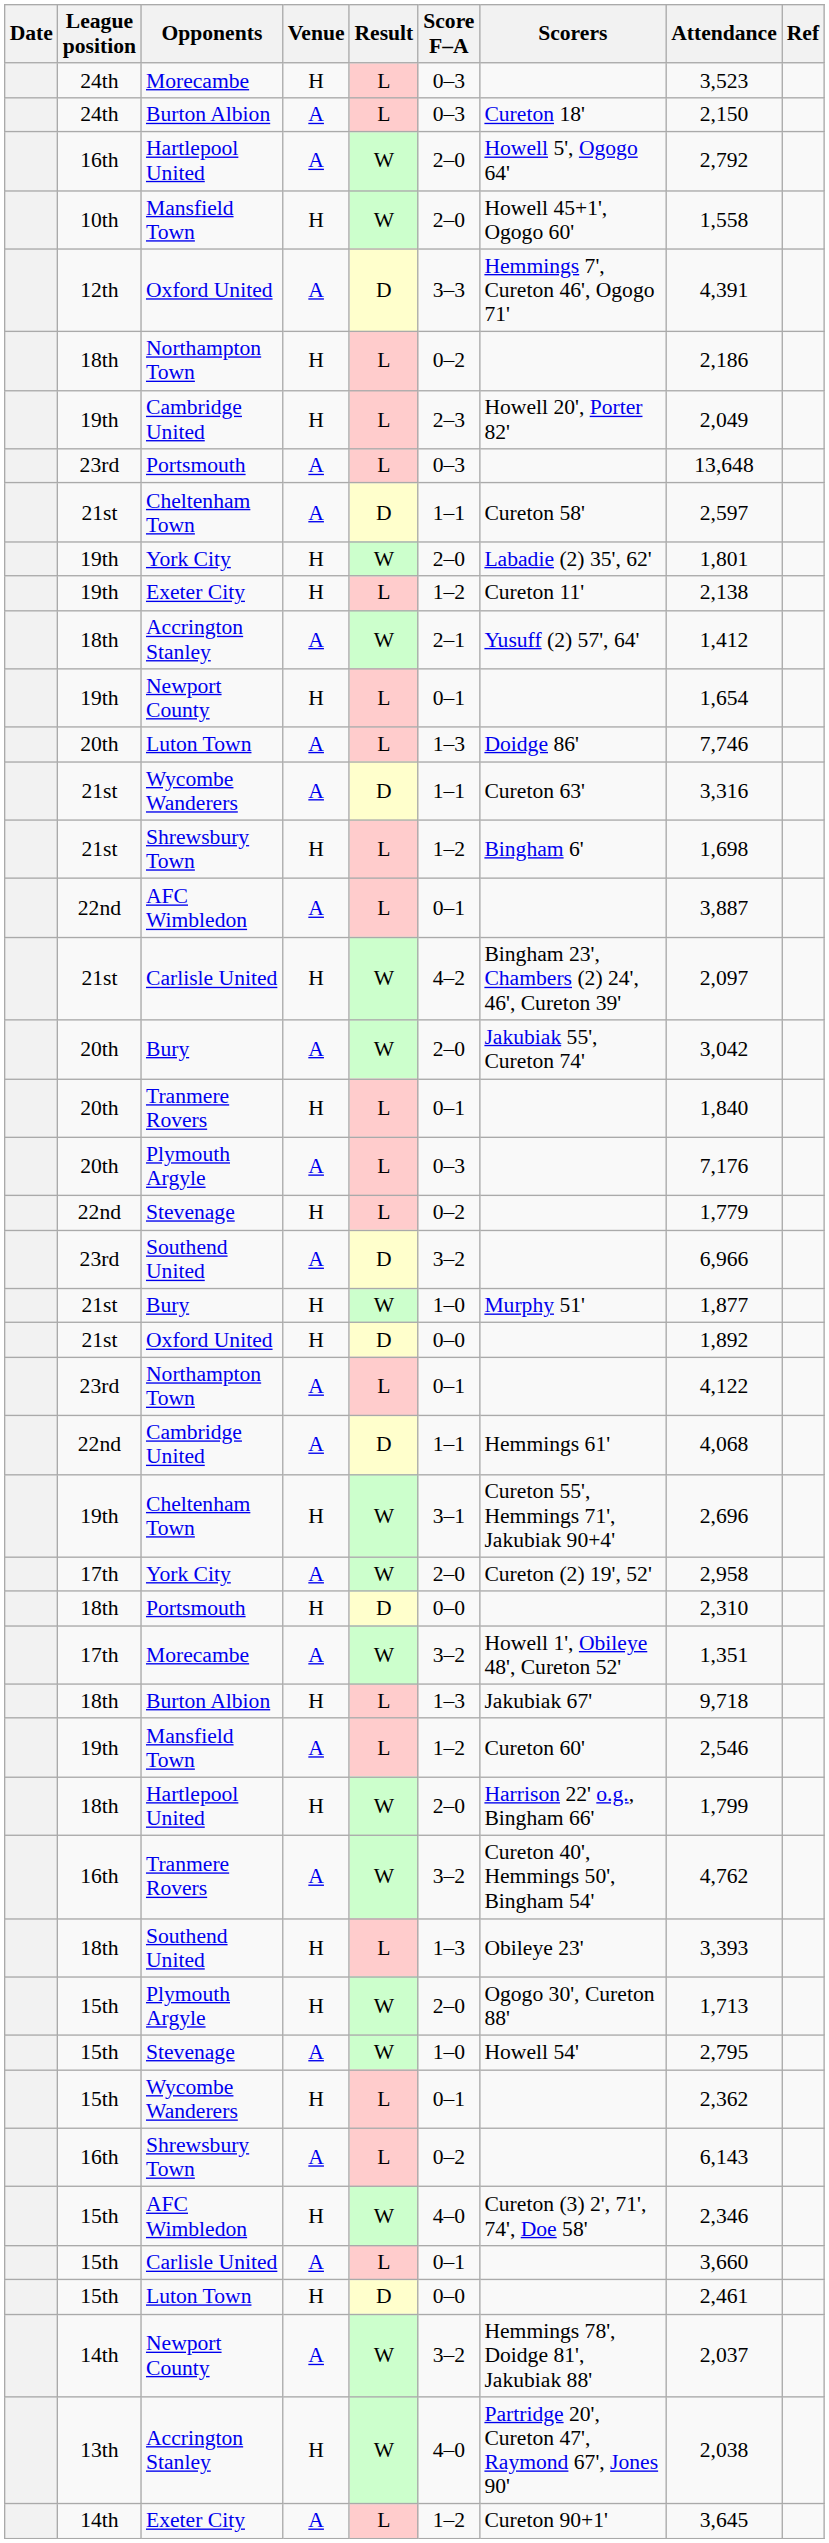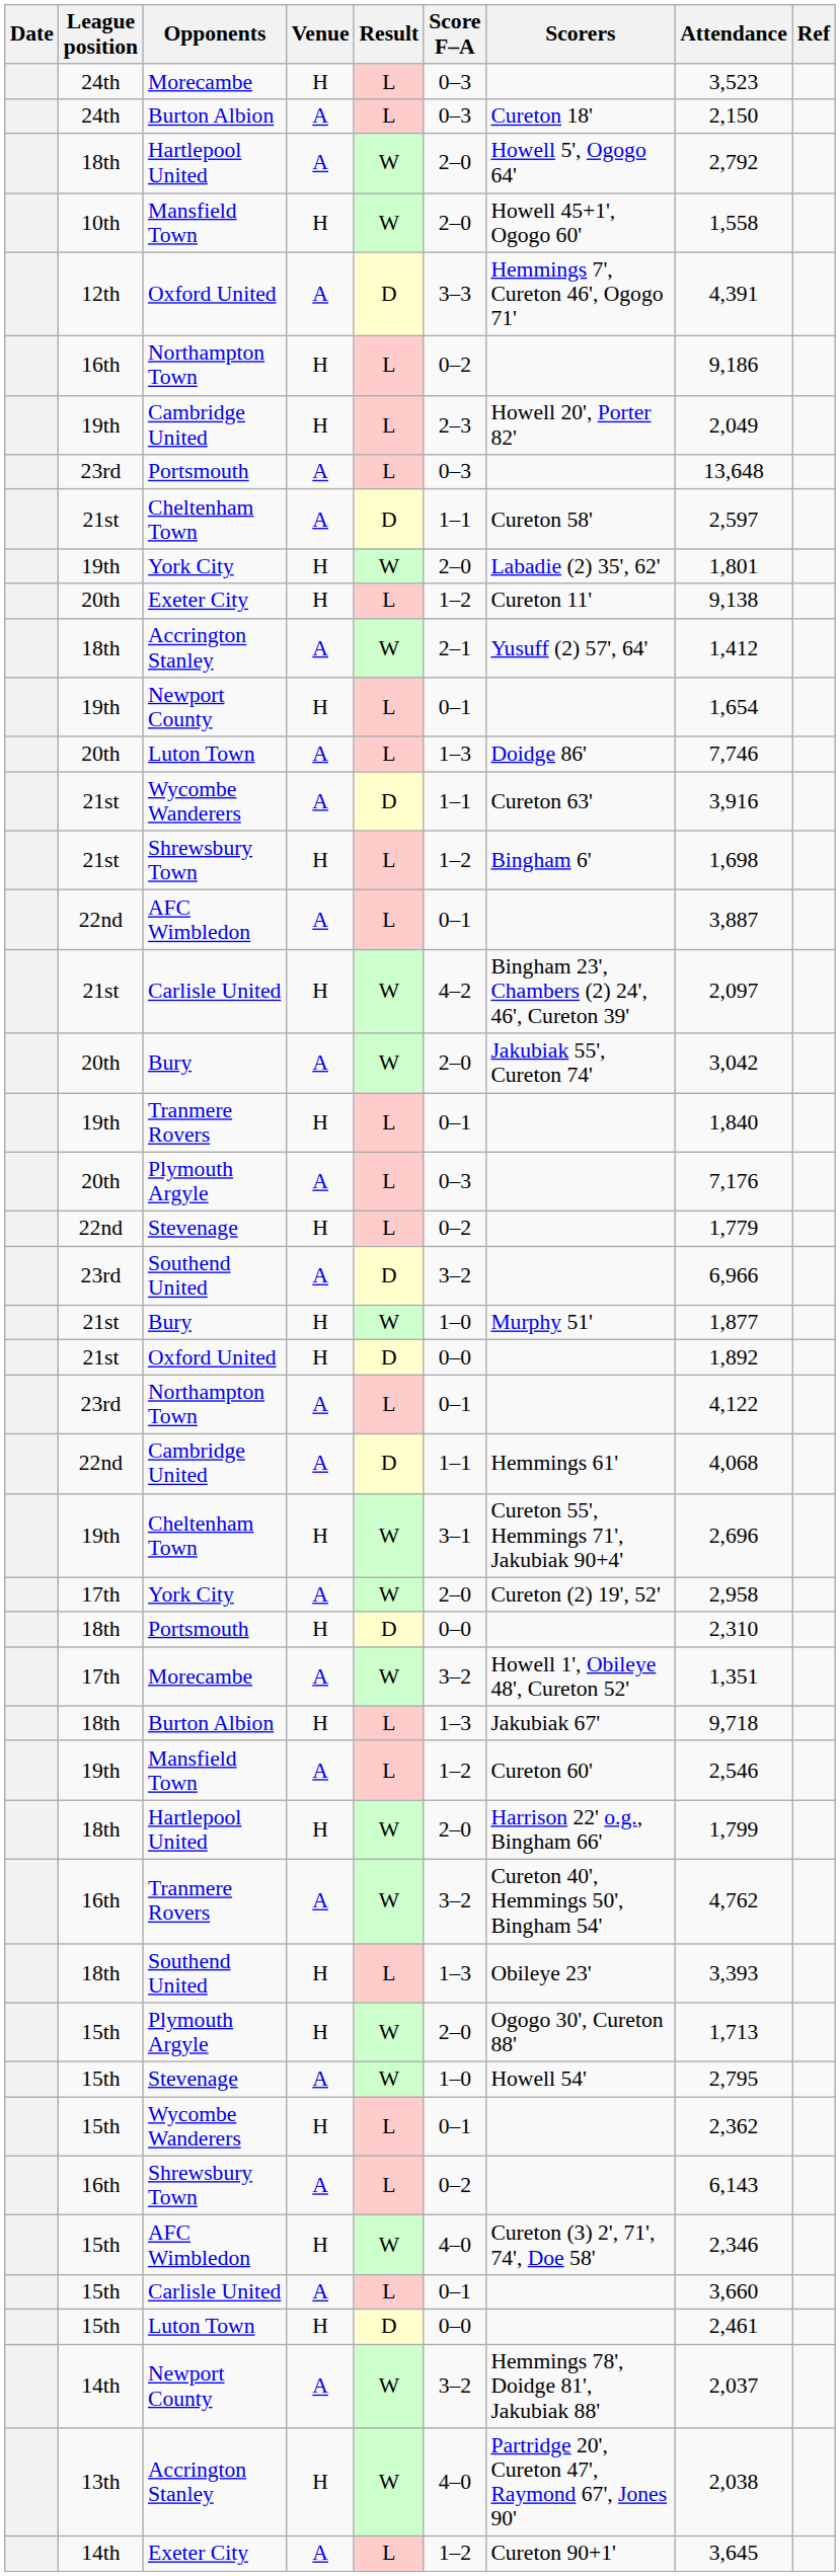 <table class="wikitable plainrowheaders sortable" style="text-align:center">
 <tr>
 <th scope="col">Date</th>
 <th scope="col">League<br>position</th>
 <th scope="col">Opponents</th>
 <th scope="col">Venue</th>
 <th scope="col">Result</th>
 <th scope="col">Score<br>F–A</th>
 <th scope="col" class="unsortable">Scorers</th>
 <th scope="col">Attendance</th>
 <th scope="col" class="unsortable">Ref</th>
 </tr>
 <tr>
 <th scope="row"></th>
 <td>24th</td>
 <td align="left"><a href='#'>Morecambe</a></td>
 <td>H</td>
 <td style="background-color:#FFCCCC">L</td>
 <td>0–3</td>
 <td align="left"></td>
 <td>3,523</td>
 <td></td>
 </tr>
 <tr>
 <th scope="row"></th>
 <td>24th</td>
 <td align="left"><a href='#'>Burton Albion</a></td>
 <td><a href='#'>A</a></td>
 <td style="background-color:#FFCCCC">L</td>
 <td>0–3</td>
 <td align="left"><a href='#'>Cureton</a> 18'</td>
 <td>2,150</td>
 <td></td>
 </tr>
 <tr>
 <th scope="row"></th>
-<td>16th</td>
+<td>18th</td>
 <td align="left"><a href='#'>Hartlepool United</a></td>
 <td><a href='#'>A</a></td>
 <td style="background-color:#CCFFCC">W</td>
 <td>2–0</td>
 <td align="left"><a href='#'>Howell</a> 5', <a href='#'>Ogogo</a> 64'</td>
 <td>2,792</td>
 <td></td>
 </tr>
 <tr>
 <th scope="row"></th>
 <td>10th</td>
 <td align="left"><a href='#'>Mansfield Town</a></td>
 <td>H</td>
 <td style="background-color:#CCFFCC">W</td>
 <td>2–0</td>
 <td align="left">Howell 45+1', Ogogo 60'</td>
 <td>1,558</td>
 <td></td>
 </tr>
 <tr>
 <th scope="row"></th>
 <td>12th</td>
 <td align="left"><a href='#'>Oxford United</a></td>
 <td><a href='#'>A</a></td>
 <td style="background-color:#FFFFCC">D</td>
 <td>3–3</td>
 <td align="left"><a href='#'>Hemmings</a> 7', Cureton 46', Ogogo 71'</td>
 <td>4,391</td>
 <td></td>
 </tr>
 <tr>
 <th scope="row"></th>
-<td>18th</td>
+<td>16th</td>
 <td align="left"><a href='#'>Northampton Town</a></td>
 <td>H</td>
 <td style="background-color:#FFCCCC">L</td>
 <td>0–2</td>
 <td></td>
-<td>2,186</td>
+<td>9,186</td>
 <td></td>
 </tr>
 <tr>
 <th scope="row"></th>
 <td>19th</td>
 <td align="left"><a href='#'>Cambridge United</a></td>
 <td>H</td>
 <td style="background-color:#FFCCCC">L</td>
 <td>2–3</td>
 <td align="left">Howell 20', <a href='#'>Porter</a> 82'</td>
 <td>2,049</td>
 <td></td>
 </tr>
 <tr>
 <th scope="row"></th>
 <td>23rd</td>
 <td align="left"><a href='#'>Portsmouth</a></td>
 <td><a href='#'>A</a></td>
 <td style="background-color:#FFCCCC">L</td>
 <td>0–3</td>
 <td align="left"></td>
 <td>13,648</td>
 <td></td>
 </tr>
 <tr>
 <th scope="row"></th>
 <td>21st</td>
 <td align="left"><a href='#'>Cheltenham Town</a></td>
 <td><a href='#'>A</a></td>
 <td style="background-color:#FFFFCC">D</td>
 <td>1–1</td>
 <td align="left">Cureton 58'</td>
 <td>2,597</td>
 <td></td>
 </tr>
 <tr>
 <th scope="row"></th>
 <td>19th</td>
 <td align="left"><a href='#'>York City</a></td>
 <td>H</td>
 <td style="background-color:#CCFFCC">W</td>
 <td>2–0</td>
 <td align="left"><a href='#'>Labadie</a> (2) 35', 62'</td>
 <td>1,801</td>
 <td></td>
 </tr>
 <tr>
 <th scope="row"></th>
-<td>19th</td>
+<td>20th</td>
 <td align="left"><a href='#'>Exeter City</a></td>
 <td>H</td>
 <td style="background-color:#FFCCCC">L</td>
 <td>1–2</td>
 <td align="left">Cureton 11'</td>
-<td>2,138</td>
+<td>9,138</td>
 <td></td>
 </tr>
 <tr>
 <th scope="row"></th>
 <td>18th</td>
 <td align="left"><a href='#'>Accrington Stanley</a></td>
 <td><a href='#'>A</a></td>
 <td style="background-color:#CCFFCC">W</td>
 <td>2–1</td>
 <td align="left"><a href='#'>Yusuff</a> (2) 57', 64'</td>
 <td>1,412</td>
 <td></td>
 </tr>
 <tr>
 <th scope="row"></th>
 <td>19th</td>
 <td align="left"><a href='#'>Newport County</a></td>
 <td>H</td>
 <td style="background-color:#FFCCCC">L</td>
 <td>0–1</td>
 <td align="left"></td>
 <td>1,654</td>
 <td></td>
 </tr>
 <tr>
 <th scope="row"></th>
 <td>20th</td>
 <td align="left"><a href='#'>Luton Town</a></td>
 <td><a href='#'>A</a></td>
 <td style="background-color:#FFCCCC">L</td>
 <td>1–3</td>
 <td align="left"><a href='#'>Doidge</a> 86'</td>
 <td>7,746</td>
 <td></td>
 </tr>
 <tr>
 <th scope="row"></th>
 <td>21st</td>
 <td align="left"><a href='#'>Wycombe Wanderers</a></td>
 <td><a href='#'>A</a></td>
 <td style="background-color:#FFFFCC">D</td>
 <td>1–1</td>
 <td align="left">Cureton 63'</td>
-<td>3,316</td>
+<td>3,916</td>
 <td></td>
 </tr>
 <tr>
 <th scope="row"></th>
 <td>21st</td>
 <td align="left"><a href='#'>Shrewsbury Town</a></td>
 <td>H</td>
 <td style="background-color:#FFCCCC">L</td>
 <td>1–2</td>
 <td align="left"><a href='#'>Bingham</a> 6'</td>
 <td>1,698</td>
 <td></td>
 </tr>
 <tr>
 <th scope="row"></th>
 <td>22nd</td>
 <td align="left"><a href='#'>AFC Wimbledon</a></td>
 <td><a href='#'>A</a></td>
 <td style="background-color:#FFCCCC">L</td>
 <td>0–1</td>
 <td align="left"></td>
 <td>3,887</td>
 <td></td>
 </tr>
 <tr>
 <th scope="row"></th>
 <td>21st</td>
 <td align="left"><a href='#'>Carlisle United</a></td>
 <td>H</td>
 <td style="background-color:#CCFFCC">W</td>
 <td>4–2</td>
 <td align="left">Bingham 23', <a href='#'>Chambers</a> (2) 24', 46', Cureton 39'</td>
 <td>2,097</td>
 <td></td>
 </tr>
 <tr>
 <th scope="row"></th>
 <td>20th</td>
 <td align="left"><a href='#'>Bury</a></td>
 <td><a href='#'>A</a></td>
 <td style="background-color:#CCFFCC">W</td>
 <td>2–0</td>
 <td align="left"><a href='#'>Jakubiak</a> 55', Cureton 74'</td>
 <td>3,042</td>
 <td></td>
 </tr>
 <tr>
 <th scope="row"></th>
-<td>20th</td>
+<td>19th</td>
 <td align="left"><a href='#'>Tranmere Rovers</a></td>
 <td>H</td>
 <td style="background-color:#FFCCCC">L</td>
 <td>0–1</td>
 <td align="left"></td>
 <td>1,840</td>
 <td></td>
 </tr>
 <tr>
 <th scope="row"></th>
 <td>20th</td>
 <td align="left"><a href='#'>Plymouth Argyle</a></td>
 <td><a href='#'>A</a></td>
 <td style="background-color:#FFCCCC">L</td>
 <td>0–3</td>
 <td align="left"></td>
 <td>7,176</td>
 <td></td>
 </tr>
 <tr>
 <th scope="row"></th>
 <td>22nd</td>
 <td align="left"><a href='#'>Stevenage</a></td>
 <td>H</td>
 <td style="background-color:#FFCCCC">L</td>
 <td>0–2</td>
 <td align="left"></td>
 <td>1,779</td>
 <td></td>
 </tr>
 <tr>
 <th scope="row"></th>
 <td>23rd</td>
 <td align="left"><a href='#'>Southend United</a></td>
 <td><a href='#'>A</a></td>
 <td style="background-color:#FFFFCC">D</td>
 <td>3–2</td>
 <td align="left"></td>
 <td>6,966</td>
 <td></td>
 </tr>
 <tr>
 <th scope="row"></th>
 <td>21st</td>
 <td align="left"><a href='#'>Bury</a></td>
 <td>H</td>
 <td style="background-color:#CCFFCC">W</td>
 <td>1–0</td>
 <td align="left"><a href='#'>Murphy</a> 51'</td>
 <td>1,877</td>
 <td></td>
 </tr>
 <tr>
 <th scope="row"></th>
 <td>21st</td>
 <td align="left"><a href='#'>Oxford United</a></td>
 <td>H</td>
 <td style="background-color:#FFFFCC">D</td>
 <td>0–0</td>
 <td align="left"></td>
 <td>1,892</td>
 <td></td>
 </tr>
 <tr>
 <th scope="row"></th>
 <td>23rd</td>
 <td align="left"><a href='#'>Northampton Town</a></td>
 <td><a href='#'>A</a></td>
 <td style="background-color:#FFCCCC">L</td>
 <td>0–1</td>
 <td align="left"></td>
 <td>4,122</td>
 <td></td>
 </tr>
 <tr>
 <th scope="row"></th>
 <td>22nd</td>
 <td align="left"><a href='#'>Cambridge United</a></td>
 <td><a href='#'>A</a></td>
 <td style="background-color:#FFFFCC">D</td>
 <td>1–1</td>
 <td align="left">Hemmings 61'</td>
 <td>4,068</td>
 <td></td>
 </tr>
 <tr>
 <th scope="row"></th>
 <td>19th</td>
 <td align="left"><a href='#'>Cheltenham Town</a></td>
 <td>H</td>
 <td style="background-color:#CCFFCC">W</td>
 <td>3–1</td>
 <td align="left">Cureton 55', Hemmings 71', Jakubiak 90+4'</td>
 <td>2,696</td>
 <td></td>
 </tr>
 <tr>
 <th scope="row"></th>
 <td>17th</td>
 <td align="left"><a href='#'>York City</a></td>
 <td><a href='#'>A</a></td>
 <td style="background-color:#CCFFCC">W</td>
 <td>2–0</td>
 <td align="left">Cureton (2) 19', 52'</td>
 <td>2,958</td>
 <td></td>
 </tr>
 <tr>
 <th scope="row"></th>
 <td>18th</td>
 <td align="left"><a href='#'>Portsmouth</a></td>
 <td>H</td>
 <td style="background-color:#FFFFCC">D</td>
 <td>0–0</td>
 <td align="left"></td>
 <td>2,310</td>
 <td></td>
 </tr>
 <tr>
 <th scope="row"></th>
 <td>17th</td>
 <td align="left"><a href='#'>Morecambe</a></td>
 <td><a href='#'>A</a></td>
 <td style="background-color:#CCFFCC">W</td>
 <td>3–2</td>
 <td align="left">Howell 1', <a href='#'>Obileye</a> 48', Cureton 52'</td>
 <td>1,351</td>
 <td></td>
 </tr>
 <tr>
 <th scope="row"></th>
 <td>18th</td>
 <td align="left"><a href='#'>Burton Albion</a></td>
 <td>H</td>
 <td style="background-color:#FFCCCC">L</td>
 <td>1–3</td>
 <td align="left">Jakubiak 67'</td>
 <td>9,718</td>
 <td></td>
 </tr>
 <tr>
 <th scope="row"></th>
 <td>19th</td>
 <td align="left"><a href='#'>Mansfield Town</a></td>
 <td><a href='#'>A</a></td>
 <td style="background-color:#FFCCCC">L</td>
 <td>1–2</td>
 <td align="left">Cureton 60'</td>
 <td>2,546</td>
 <td></td>
 </tr>
 <tr>
 <th scope="row"></th>
 <td>18th</td>
 <td align="left"><a href='#'>Hartlepool United</a></td>
 <td>H</td>
 <td style="background-color:#CCFFCC">W</td>
 <td>2–0</td>
 <td align="left"><a href='#'>Harrison</a> 22' <a href='#'>o.g.</a>, Bingham 66'</td>
 <td>1,799</td>
 <td></td>
 </tr>
 <tr>
 <th scope="row"></th>
 <td>16th</td>
 <td align="left"><a href='#'>Tranmere Rovers</a></td>
 <td><a href='#'>A</a></td>
 <td style="background-color:#CCFFCC">W</td>
 <td>3–2</td>
 <td align="left">Cureton 40', Hemmings 50', Bingham 54'</td>
 <td>4,762</td>
 <td></td>
 </tr>
 <tr>
 <th scope="row"></th>
 <td>18th</td>
 <td align="left"><a href='#'>Southend United</a></td>
 <td>H</td>
 <td style="background-color:#FFCCCC">L</td>
 <td>1–3</td>
 <td align="left">Obileye 23'</td>
 <td>3,393</td>
 <td></td>
 </tr>
 <tr>
 <th scope="row"></th>
 <td>15th</td>
 <td align="left"><a href='#'>Plymouth Argyle</a></td>
 <td>H</td>
 <td style="background-color:#CCFFCC">W</td>
 <td>2–0</td>
 <td align="left">Ogogo 30', Cureton 88'</td>
 <td>1,713</td>
 <td></td>
 </tr>
 <tr>
 <th scope="row"></th>
 <td>15th</td>
 <td align="left"><a href='#'>Stevenage</a></td>
 <td><a href='#'>A</a></td>
 <td style="background-color:#CCFFCC">W</td>
 <td>1–0</td>
 <td align="left">Howell 54'</td>
 <td>2,795</td>
 <td></td>
 </tr>
 <tr>
 <th scope="row"></th>
 <td>15th</td>
 <td align="left"><a href='#'>Wycombe Wanderers</a></td>
 <td>H</td>
 <td style="background-color:#FFCCCC">L</td>
 <td>0–1</td>
 <td align="left"></td>
 <td>2,362</td>
 <td></td>
 </tr>
 <tr>
 <th scope="row"></th>
 <td>16th</td>
 <td align="left"><a href='#'>Shrewsbury Town</a></td>
 <td><a href='#'>A</a></td>
 <td style="background-color:#FFCCCC">L</td>
 <td>0–2</td>
 <td align="left"></td>
 <td>6,143</td>
 <td></td>
 </tr>
 <tr>
 <th scope="row"></th>
 <td>15th</td>
 <td align="left"><a href='#'>AFC Wimbledon</a></td>
 <td>H</td>
 <td style="background-color:#CCFFCC">W</td>
 <td>4–0</td>
 <td align="left">Cureton (3) 2', 71', 74', <a href='#'>Doe</a> 58'</td>
 <td>2,346</td>
 <td></td>
 </tr>
 <tr>
 <th scope="row"></th>
 <td>15th</td>
 <td align="left"><a href='#'>Carlisle United</a></td>
 <td><a href='#'>A</a></td>
 <td style="background-color:#FFCCCC">L</td>
 <td>0–1</td>
 <td align="left"></td>
 <td>3,660</td>
 <td></td>
 </tr>
 <tr>
 <th scope="row"></th>
 <td>15th</td>
 <td align="left"><a href='#'>Luton Town</a></td>
 <td>H</td>
 <td style="background-color:#FFFFCC">D</td>
 <td>0–0</td>
 <td align="left"></td>
 <td>2,461</td>
 <td></td>
 </tr>
 <tr>
 <th scope="row"></th>
 <td>14th</td>
 <td align="left"><a href='#'>Newport County</a></td>
 <td><a href='#'>A</a></td>
 <td style="background-color:#CCFFCC">W</td>
 <td>3–2</td>
 <td align="left">Hemmings 78', Doidge 81', Jakubiak 88'</td>
 <td>2,037</td>
 <td></td>
 </tr>
 <tr>
 <th scope="row"></th>
 <td>13th</td>
 <td align="left"><a href='#'>Accrington Stanley</a></td>
 <td>H</td>
 <td style="background-color:#CCFFCC">W</td>
 <td>4–0</td>
 <td align="left"><a href='#'>Partridge</a> 20', Cureton 47', <a href='#'>Raymond</a> 67', <a href='#'>Jones</a> 90'</td>
 <td>2,038</td>
 <td></td>
 </tr>
 <tr>
 <th scope="row"></th>
 <td>14th</td>
 <td align="left"><a href='#'>Exeter City</a></td>
 <td><a href='#'>A</a></td>
 <td style="background-color:#FFCCCC">L</td>
 <td>1–2</td>
 <td align="left">Cureton 90+1'</td>
 <td>3,645</td>
 <td></td>
 </tr>
 </table>
